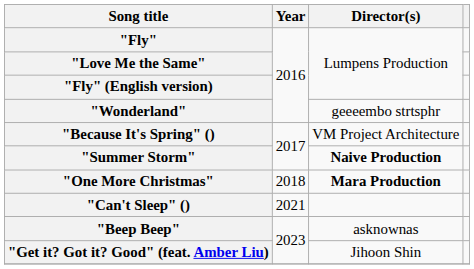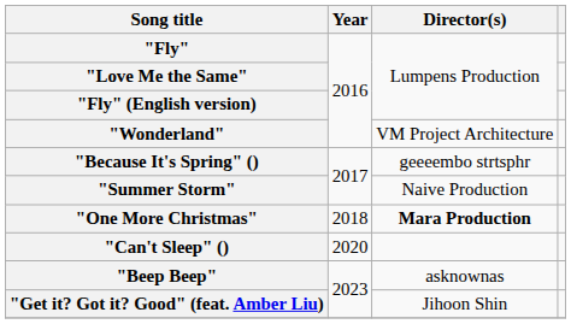 <table class="wikitable plainrowheaders" style="text-align:center">
 <tr>
 <th scope="col">Song title</th>
 <th scope="col">Year</th>
 <th scope="col">Director(s)</th>
 <th scope="col"></th>
 </tr>
 <tr>
 <th scope="row">"Fly"</th>
 <td rowspan="4">2016</td>
 <td rowspan="3">Lumpens Production</td>
 <td></td>
 </tr>
 <tr>
 <th scope="row">"Love Me the Same"</th>
 <td></td>
 </tr>
 <tr>
 <th scope="row">"Fly" (English version)</th>
 <td></td>
 </tr>
 <tr>
 <th scope="row">"Wonderland"</th>
-<td>geeeembo strtsphr</td>
+<td>VM Project Architecture</td>
 <td></td>
 </tr>
 <tr>
 <th scope="row">"Because It's Spring" ()</th>
 <td rowspan="2">2017</td>
-<td>VM Project Architecture</td>
+<td>geeeembo strtsphr</td>
 <td></td>
 </tr>
 <tr>
 <th scope="row">"Summer Storm"</th>
-<td><strong>Naive Production</strong></td>
+<td>Naive Production</td>
 <td></td>
 </tr>
 <tr>
 <th scope="row">"One More Christmas"</th>
 <td>2018</td>
 <td><strong>Mara Production</strong></td>
 <td></td>
 </tr>
 <tr>
 <th scope="row">"Can't Sleep" ()</th>
-<td>2021</td>
+<td>2020</td>
 <td></td>
 <td></td>
 </tr>
 <tr>
 <th scope="row">"Beep Beep"</th>
 <td rowspan="2">2023</td>
 <td>asknownas</td>
 <td></td>
 </tr>
 <tr>
 <th scope="row">"Get it? Got it? Good" (feat. <a href='#'>Amber Liu</a>)</th>
 <td>Jihoon Shin</td>
 <td></td>
 </tr>
 <tr>
 </tr>
 </table>
